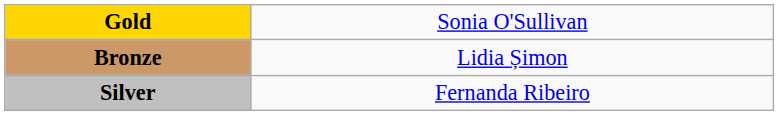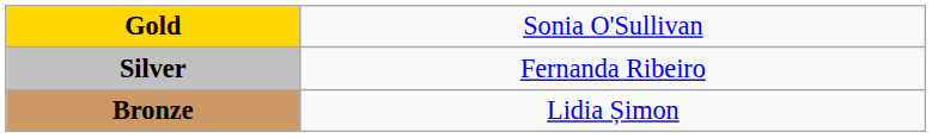 <table class="wikitable" style=" text-align:center; " width="35%">
 <tr>
 <td bgcolor="gold"><strong>Gold</strong></td>
 <td><a href='#'>Sonia O'Sullivan</a><br>  <small><em></em></small></td>
 </tr>
 <tr>
+<td bgcolor="silver"><strong>Silver</strong></td>
+<td><a href='#'>Fernanda Ribeiro</a><br> <small><em></em></small></td>
+</tr>
+<tr>
 <td bgcolor="CC9966"><strong>Bronze</strong></td>
 <td><a href='#'>Lidia Șimon</a><br>  <small><em></em></small></td>
 </tr>
-<tr>
-<td bgcolor="silver"><strong>Silver</strong></td>
-<td><a href='#'>Fernanda Ribeiro</a><br> <small><em></em></small></td>
-</tr>
 </table>
